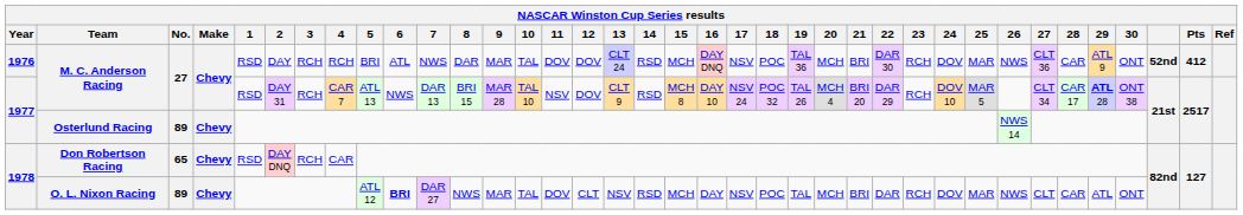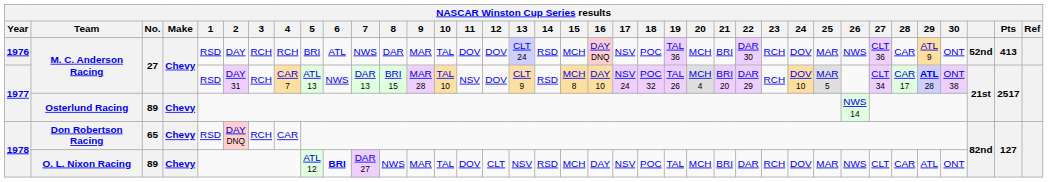 <table class="wikitable" style="text-align:center; font-size:75%">
 <tr>
 <th colspan=45><a href='#'>NASCAR Winston Cup Series</a> results</th>
 </tr>
 <tr>
 <th>Year</th>
 <th>Team</th>
 <th>No.</th>
 <th>Make</th>
 <th>1</th>
 <th>2</th>
 <th>3</th>
 <th>4</th>
 <th>5</th>
 <th>6</th>
 <th>7</th>
 <th>8</th>
 <th>9</th>
 <th>10</th>
 <th>11</th>
 <th>12</th>
 <th>13</th>
 <th>14</th>
 <th>15</th>
 <th>16</th>
 <th>17</th>
 <th>18</th>
 <th>19</th>
 <th>20</th>
 <th>21</th>
 <th>22</th>
 <th>23</th>
 <th>24</th>
 <th>25</th>
 <th>26</th>
 <th>27</th>
 <th>28</th>
 <th>29</th>
 <th>30</th>
 <th></th>
 <th>Pts</th>
 <th>Ref</th>
 </tr>
 <tr>
 <th><a href='#'>1976</a></th>
 <th rowspan=2><a href='#'>M. C. Anderson Racing</a></th>
 <th rowspan=2>27</th>
 <th rowspan=2><a href='#'>Chevy</a></th>
 <td><a href='#'>RSD</a></td>
 <td><a href='#'>DAY</a></td>
 <td><a href='#'>RCH</a></td>
 <td><a href='#'>RCH</a></td>
 <td><a href='#'>BRI</a></td>
 <td><a href='#'>ATL</a></td>
 <td><a href='#'>NWS</a></td>
 <td><a href='#'>DAR</a></td>
 <td><a href='#'>MAR</a></td>
 <td><a href='#'>TAL</a></td>
 <td><a href='#'>DOV</a></td>
 <td><a href='#'>DOV</a></td>
 <td style="background:#CFCFFF;"><a href='#'>CLT</a><br><small>24</small></td>
 <td><a href='#'>RSD</a></td>
 <td><a href='#'>MCH</a></td>
 <td style="background:#FFCFCF;"><a href='#'>DAY</a><br><small>DNQ</small></td>
 <td><a href='#'>NSV</a></td>
 <td><a href='#'>POC</a></td>
 <td style="background:#EFCFFF;"><a href='#'>TAL</a><br><small>36</small></td>
 <td><a href='#'>MCH</a></td>
 <td><a href='#'>BRI</a></td>
 <td style="background:#EFCFFF;"><a href='#'>DAR</a><br><small>30</small></td>
 <td><a href='#'>RCH</a></td>
 <td><a href='#'>DOV</a></td>
 <td><a href='#'>MAR</a></td>
 <td><a href='#'>NWS</a></td>
 <td style="background:#EFCFFF;"><a href='#'>CLT</a><br><small>36</small></td>
 <td><a href='#'>CAR</a></td>
 <td style="background:#FFDF9F;"><a href='#'>ATL</a><br><small>9</small></td>
 <td><a href='#'>ONT</a></td>
 <th>52nd</th>
-<th>412</th>
+<th>413</th>
 <th></th>
 </tr>
 <tr>
 <th rowspan=2><a href='#'>1977</a></th>
 <td><a href='#'>RSD</a></td>
 <td style="background:#EFCFFF;"><a href='#'>DAY</a><br><small>31</small></td>
 <td><a href='#'>RCH</a></td>
 <td style="background:#FFDF9F;"><a href='#'>CAR</a><br><small>7</small></td>
 <td style="background:#DFFFDF;"><a href='#'>ATL</a><br><small>13</small></td>
 <td><a href='#'>NWS</a></td>
 <td style="background:#DFFFDF;"><a href='#'>DAR</a><br><small>13</small></td>
 <td style="background:#DFFFDF;"><a href='#'>BRI</a><br><small>15</small></td>
 <td style="background:#EFCFFF;"><a href='#'>MAR</a><br><small>28</small></td>
 <td style="background:#FFDF9F;"><a href='#'>TAL</a><br><small>10</small></td>
 <td><a href='#'>NSV</a></td>
 <td><a href='#'>DOV</a></td>
 <td style="background:#FFDF9F;"><a href='#'>CLT</a><br><small>9</small></td>
 <td><a href='#'>RSD</a></td>
 <td style="background:#FFDF9F;"><a href='#'>MCH</a><br><small>8</small></td>
 <td style="background:#FFDF9F;"><a href='#'>DAY</a><br><small>10</small></td>
 <td style="background:#EFCFFF;"><a href='#'>NSV</a><br><small>24</small></td>
 <td style="background:#EFCFFF;"><a href='#'>POC</a><br><small>32</small></td>
 <td style="background:#EFCFFF;"><a href='#'>TAL</a><br><small>26</small></td>
 <td style="background:#DFDFDF;"><a href='#'>MCH</a><br><small>4</small></td>
 <td style="background:#EFCFFF;"><a href='#'>BRI</a><br><small>20</small></td>
 <td style="background:#EFCFFF;"><a href='#'>DAR</a><br><small>29</small></td>
 <td><a href='#'>RCH</a></td>
 <td style="background:#FFDF9F;"><a href='#'>DOV</a><br><small>10</small></td>
 <td style="background:#DFDFDF;"><a href='#'>MAR</a><br><small>5</small></td>
 <td></td>
 <td style="background:#EFCFFF;"><a href='#'>CLT</a><br><small>34</small></td>
 <td style="background:#DFFFDF;"><a href='#'>CAR</a><br><small>17</small></td>
 <td style="background:#CFCFFF;"><strong><a href='#'>ATL</a></strong><br><small>28</small></td>
 <td style="background:#EFCFFF;"><a href='#'>ONT</a><br><small>38</small></td>
 <th rowspan=2>21st</th>
 <th rowspan=2>2517</th>
 <th rowspan=2></th>
 </tr>
 <tr>
 <th><a href='#'>Osterlund Racing</a></th>
 <th>89</th>
 <th><a href='#'>Chevy</a></th>
 <td colspan=25></td>
 <td style="background:#DFFFDF;"><a href='#'>NWS</a><br><small>14</small></td>
 <td colspan=4></td>
 </tr>
 <tr>
 <th rowspan=2><a href='#'>1978</a></th>
 <th><a href='#'>Don Robertson Racing</a></th>
 <th>65</th>
 <th><a href='#'>Chevy</a></th>
 <td><a href='#'>RSD</a></td>
 <td style="background:#FFCFCF;"><a href='#'>DAY</a><br><small>DNQ</small></td>
 <td><a href='#'>RCH</a></td>
 <td><a href='#'>CAR</a></td>
 <td colspan=26></td>
 <th rowspan=2>82nd</th>
 <th rowspan=2>127</th>
 <th rowspan=2></th>
 </tr>
 <tr>
 <th><a href='#'>O. L. Nixon Racing</a></th>
 <th>89</th>
 <th><a href='#'>Chevy</a></th>
 <td colspan=4></td>
 <td style="background:#DFFFDF;"><a href='#'>ATL</a><br><small>12</small></td>
 <td><strong><a href='#'>BRI</a></strong></td>
 <td style="background:#EFCFFF;"><a href='#'>DAR</a><br><small>27</small></td>
 <td><a href='#'>NWS</a></td>
 <td><a href='#'>MAR</a></td>
 <td><a href='#'>TAL</a></td>
 <td><a href='#'>DOV</a></td>
 <td><a href='#'>CLT</a></td>
 <td><a href='#'>NSV</a></td>
 <td><a href='#'>RSD</a></td>
 <td><a href='#'>MCH</a></td>
 <td><a href='#'>DAY</a></td>
 <td><a href='#'>NSV</a></td>
 <td><a href='#'>POC</a></td>
 <td><a href='#'>TAL</a></td>
 <td><a href='#'>MCH</a></td>
 <td><a href='#'>BRI</a></td>
 <td><a href='#'>DAR</a></td>
 <td><a href='#'>RCH</a></td>
 <td><a href='#'>DOV</a></td>
 <td><a href='#'>MAR</a></td>
 <td><a href='#'>NWS</a></td>
 <td><a href='#'>CLT</a></td>
 <td><a href='#'>CAR</a></td>
 <td><a href='#'>ATL</a></td>
 <td><a href='#'>ONT</a></td>
 </tr>
 </table>
